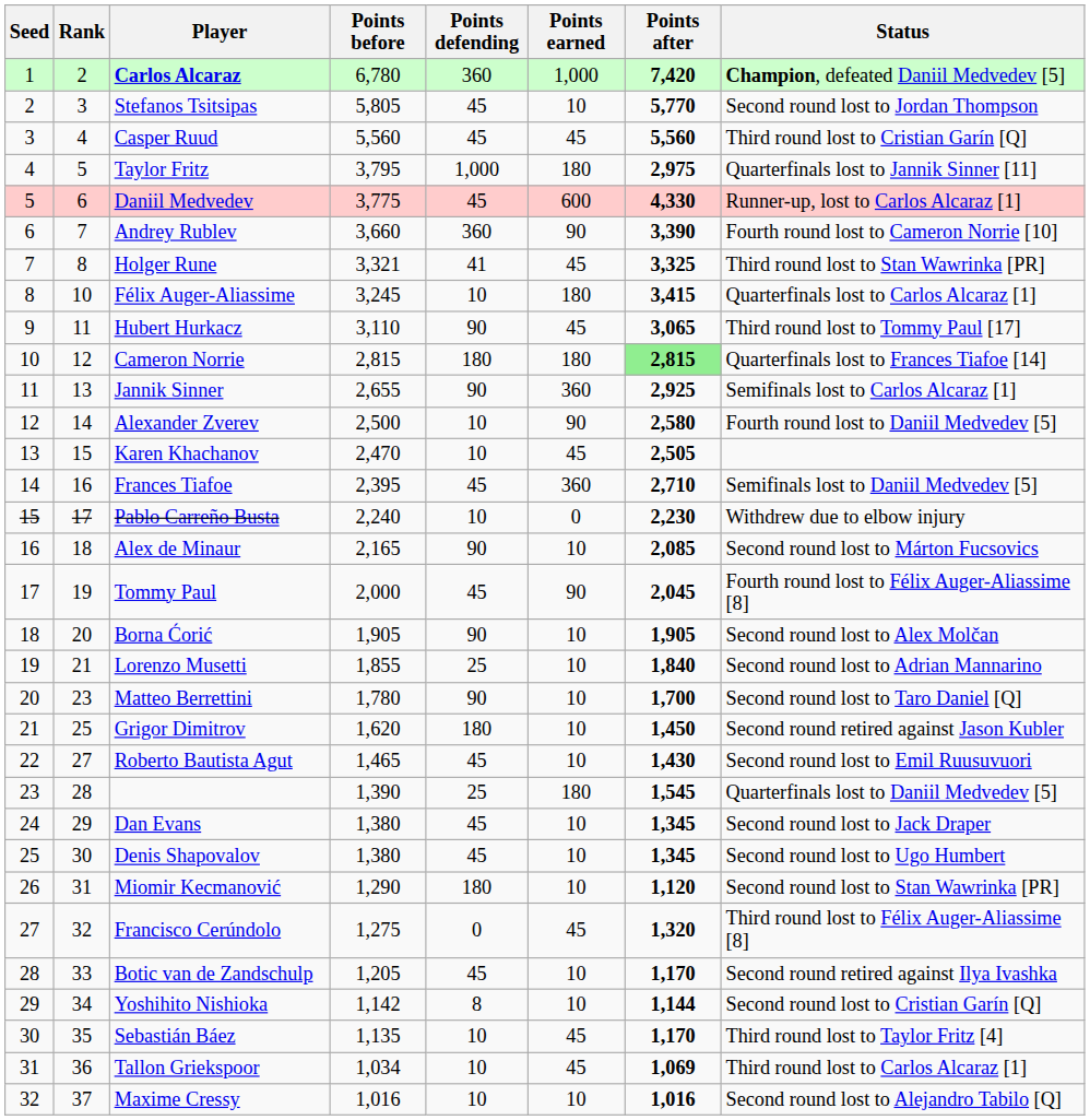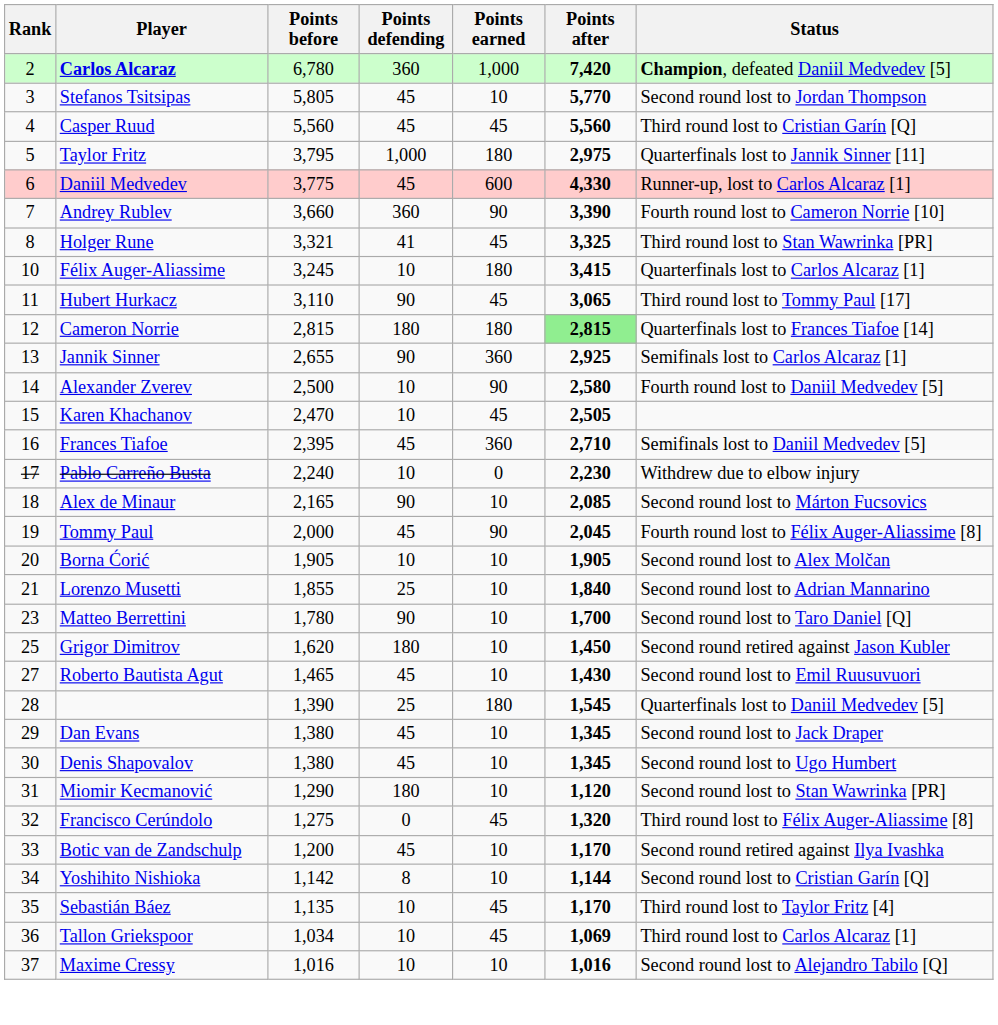 <table class="wikitable sortable">
 <tr>
-<th style="width:30px;">Seed</th>
 <th style="width:30px;">Rank</th>
 <th style="width:185px;">Player</th>
 <th style="width:75px;">Points before</th>
 <th style="width:75px;">Points defending</th>
 <th style="width:75px;">Points earned</th>
 <th style="width:75px;">Points after</th>
 <th style="width:320px;">Status</th>
 </tr>
 <tr style="background:#cfc;">
-<td style="text-align:center;">1</td>
 <td style="text-align:center;">2</td>
 <td> <strong><a href='#'>Carlos Alcaraz</a></strong></td>
 <td style="text-align:center;">6,780</td>
 <td style="text-align:center;">360</td>
 <td style="text-align:center;">1,000</td>
 <td style="text-align:center;"><strong>7,420</strong></td>
 <td><strong>Champion</strong>, defeated  <a href='#'>Daniil Medvedev</a> [5]</td>
 </tr>
 <tr>
-<td style="text-align:center;">2</td>
 <td style="text-align:center;">3</td>
 <td> <a href='#'>Stefanos Tsitsipas</a></td>
 <td style="text-align:center;">5,805</td>
 <td style="text-align:center;">45</td>
 <td style="text-align:center;">10</td>
 <td style="text-align:center;"><strong>5,770</strong></td>
 <td>Second round lost to  <a href='#'>Jordan Thompson</a></td>
 </tr>
 <tr>
-<td style="text-align:center;">3</td>
 <td style="text-align:center;">4</td>
 <td> <a href='#'>Casper Ruud</a></td>
 <td style="text-align:center;">5,560</td>
 <td style="text-align:center;">45</td>
 <td style="text-align:center;">45</td>
 <td style="text-align:center;"><strong>5,560</strong></td>
 <td>Third round lost to  <a href='#'>Cristian Garín</a> [Q]</td>
 </tr>
 <tr>
-<td style="text-align:center;">4</td>
 <td style="text-align:center;">5</td>
 <td> <a href='#'>Taylor Fritz</a></td>
 <td style="text-align:center;">3,795</td>
 <td style="text-align:center;">1,000</td>
 <td style="text-align:center;">180</td>
 <td style="text-align:center;"><strong>2,975</strong></td>
 <td>Quarterfinals lost to  <a href='#'>Jannik Sinner</a> [11]</td>
 </tr>
 <tr style="background:#fcc;">
-<td style="text-align:center;">5</td>
 <td style="text-align:center;">6</td>
 <td> <a href='#'>Daniil Medvedev</a></td>
 <td style="text-align:center;">3,775</td>
 <td style="text-align:center;">45</td>
 <td style="text-align:center;">600</td>
 <td style="text-align:center;"><strong>4,330</strong></td>
 <td>Runner-up, lost to  <a href='#'>Carlos Alcaraz</a> [1]</td>
 </tr>
 <tr>
-<td style="text-align:center;">6</td>
 <td style="text-align:center;">7</td>
 <td> <a href='#'>Andrey Rublev</a></td>
 <td style="text-align:center;">3,660</td>
 <td style="text-align:center;">360</td>
 <td style="text-align:center;">90</td>
 <td style="text-align:center;"><strong>3,390</strong></td>
 <td>Fourth round lost to  <a href='#'>Cameron Norrie</a> [10]</td>
 </tr>
 <tr>
-<td style="text-align:center;">7</td>
 <td style="text-align:center;">8</td>
 <td> <a href='#'>Holger Rune</a></td>
 <td style="text-align:center;">3,321</td>
 <td style="text-align:center;">41</td>
 <td style="text-align:center;">45</td>
 <td style="text-align:center;"><strong>3,325</strong></td>
 <td>Third round lost to  <a href='#'>Stan Wawrinka</a> [PR]</td>
 </tr>
 <tr>
-<td style="text-align:center;">8</td>
 <td style="text-align:center;">10</td>
 <td> <a href='#'>Félix Auger-Aliassime</a></td>
 <td style="text-align:center;">3,245</td>
 <td style="text-align:center;">10</td>
 <td style="text-align:center;">180</td>
 <td style="text-align:center;"><strong>3,415</strong></td>
 <td>Quarterfinals lost to  <a href='#'>Carlos Alcaraz</a> [1]</td>
 </tr>
 <tr>
-<td style="text-align:center;">9</td>
 <td style="text-align:center;">11</td>
 <td> <a href='#'>Hubert Hurkacz</a></td>
 <td style="text-align:center;">3,110</td>
 <td style="text-align:center;">90</td>
 <td style="text-align:center;">45</td>
 <td style="text-align:center;"><strong>3,065</strong></td>
 <td>Third round lost to  <a href='#'>Tommy Paul</a> [17]</td>
 </tr>
 <tr>
-<td style="text-align:center;">10</td>
 <td style="text-align:center;">12</td>
 <td> <a href='#'>Cameron Norrie</a></td>
 <td style="text-align:center;">2,815</td>
 <td style="text-align:center;">180</td>
 <td style="text-align:center;">180</td>
 <td style="background: lightgreen; text-align:center;"><strong>2,815</strong></td>
 <td>Quarterfinals lost to  <a href='#'>Frances Tiafoe</a> [14]</td>
 </tr>
 <tr>
-<td style="text-align:center;">11</td>
 <td style="text-align:center;">13</td>
 <td> <a href='#'>Jannik Sinner</a></td>
 <td style="text-align:center;">2,655</td>
 <td style="text-align:center;">90</td>
 <td style="text-align:center;">360</td>
 <td style="text-align:center;"><strong>2,925</strong></td>
 <td>Semifinals lost to  <a href='#'>Carlos Alcaraz</a> [1]</td>
 </tr>
 <tr>
-<td style="text-align:center;">12</td>
 <td style="text-align:center;">14</td>
 <td> <a href='#'>Alexander Zverev</a></td>
 <td style="text-align:center;">2,500</td>
 <td style="text-align:center;">10</td>
 <td style="text-align:center;">90</td>
 <td style="text-align:center;"><strong>2,580</strong></td>
 <td>Fourth round lost to  <a href='#'>Daniil Medvedev</a> [5]</td>
 </tr>
 <tr>
-<td style="text-align:center;">13</td>
 <td style="text-align:center;">15</td>
 <td> <a href='#'>Karen Khachanov</a></td>
 <td style="text-align:center;">2,470</td>
 <td style="text-align:center;">10</td>
 <td style="text-align:center;">45</td>
 <td style="text-align:center;"><strong>2,505</strong></td>
 <td></td>
 </tr>
 <tr>
-<td style="text-align:center;">14</td>
 <td style="text-align:center;">16</td>
 <td> <a href='#'>Frances Tiafoe</a></td>
 <td style="text-align:center;">2,395</td>
 <td style="text-align:center;">45</td>
 <td style="text-align:center;">360</td>
 <td style="text-align:center;"><strong>2,710</strong></td>
 <td>Semifinals lost to  <a href='#'>Daniil Medvedev</a> [5]</td>
 </tr>
 <tr>
-<td style="text-align:center;"><s>15</s></td>
 <td style="text-align:center;"><s>17</s></td>
 <td><s> <a href='#'>Pablo Carreño Busta</a></s></td>
 <td style="text-align:center;">2,240</td>
 <td style="text-align:center;">10</td>
 <td style="text-align:center;">0</td>
 <td style="text-align:center;"><strong>2,230</strong></td>
 <td>Withdrew due to elbow injury</td>
 </tr>
 <tr>
-<td style="text-align:center;">16</td>
 <td style="text-align:center;">18</td>
 <td> <a href='#'>Alex de Minaur</a></td>
 <td style="text-align:center;">2,165</td>
 <td style="text-align:center;">90</td>
 <td style="text-align:center;">10</td>
 <td style="text-align:center;"><strong>2,085</strong></td>
 <td>Second round lost to  <a href='#'>Márton Fucsovics</a></td>
 </tr>
 <tr>
-<td style="text-align:center;">17</td>
 <td style="text-align:center;">19</td>
 <td> <a href='#'>Tommy Paul</a></td>
 <td style="text-align:center;">2,000</td>
 <td style="text-align:center;">45</td>
 <td style="text-align:center;">90</td>
 <td style="text-align:center;"><strong>2,045</strong></td>
 <td>Fourth round lost to  <a href='#'>Félix Auger-Aliassime</a> [8]</td>
 </tr>
 <tr>
-<td style="text-align:center;">18</td>
 <td style="text-align:center;">20</td>
 <td> <a href='#'>Borna Ćorić</a></td>
 <td style="text-align:center;">1,905</td>
-<td style="text-align:center;">90</td>
+<td style="text-align:center;">10</td>
 <td style="text-align:center;">10</td>
 <td style="text-align:center;"><strong>1,905</strong></td>
 <td>Second round lost to  <a href='#'>Alex Molčan</a></td>
 </tr>
 <tr>
-<td style="text-align:center;">19</td>
 <td style="text-align:center;">21</td>
 <td> <a href='#'>Lorenzo Musetti</a></td>
 <td style="text-align:center;">1,855</td>
 <td style="text-align:center;">25</td>
 <td style="text-align:center;">10</td>
 <td style="text-align:center;"><strong>1,840</strong></td>
 <td>Second round lost to  <a href='#'>Adrian Mannarino</a></td>
 </tr>
 <tr>
-<td style="text-align:center;">20</td>
 <td style="text-align:center;">23</td>
 <td> <a href='#'>Matteo Berrettini</a></td>
 <td style="text-align:center;">1,780</td>
 <td style="text-align:center;">90</td>
 <td style="text-align:center;">10</td>
 <td style="text-align:center;"><strong>1,700</strong></td>
 <td>Second round lost to  <a href='#'>Taro Daniel</a> [Q]</td>
 </tr>
 <tr>
-<td style="text-align:center;">21</td>
 <td style="text-align:center;">25</td>
 <td> <a href='#'>Grigor Dimitrov</a></td>
 <td style="text-align:center;">1,620</td>
 <td style="text-align:center;">180</td>
 <td style="text-align:center;">10</td>
 <td style="text-align:center;"><strong>1,450</strong></td>
 <td>Second round retired against  <a href='#'>Jason Kubler</a></td>
 </tr>
 <tr>
-<td style="text-align:center;">22</td>
 <td style="text-align:center;">27</td>
 <td> <a href='#'>Roberto Bautista Agut</a></td>
 <td style="text-align:center;">1,465</td>
 <td style="text-align:center;">45</td>
 <td style="text-align:center;">10</td>
 <td style="text-align:center;"><strong>1,430</strong></td>
 <td>Second round lost to  <a href='#'>Emil Ruusuvuori</a></td>
 </tr>
 <tr>
-<td style="text-align:center;">23</td>
 <td style="text-align:center;">28</td>
 <td></td>
 <td style="text-align:center;">1,390</td>
 <td style="text-align:center;">25</td>
 <td style="text-align:center;">180</td>
 <td style="text-align:center;"><strong>1,545</strong></td>
 <td>Quarterfinals lost to  <a href='#'>Daniil Medvedev</a> [5]</td>
 </tr>
 <tr>
-<td style="text-align:center;">24</td>
 <td style="text-align:center;">29</td>
 <td> <a href='#'>Dan Evans</a></td>
 <td style="text-align:center;">1,380</td>
 <td style="text-align:center;">45</td>
 <td style="text-align:center;">10</td>
 <td style="text-align:center;"><strong>1,345</strong></td>
 <td>Second round lost to  <a href='#'>Jack Draper</a></td>
 </tr>
 <tr>
-<td style="text-align:center;">25</td>
 <td style="text-align:center;">30</td>
 <td> <a href='#'>Denis Shapovalov</a></td>
 <td style="text-align:center;">1,380</td>
 <td style="text-align:center;">45</td>
 <td style="text-align:center;">10</td>
 <td style="text-align:center;"><strong>1,345</strong></td>
 <td>Second round lost to  <a href='#'>Ugo Humbert</a></td>
 </tr>
 <tr>
-<td style="text-align:center;">26</td>
 <td style="text-align:center;">31</td>
 <td> <a href='#'>Miomir Kecmanović</a></td>
 <td style="text-align:center;">1,290</td>
 <td style="text-align:center;">180</td>
 <td style="text-align:center;">10</td>
 <td style="text-align:center;"><strong>1,120</strong></td>
 <td>Second round lost to  <a href='#'>Stan Wawrinka</a> [PR]</td>
 </tr>
 <tr>
-<td style="text-align:center;">27</td>
 <td style="text-align:center;">32</td>
 <td> <a href='#'>Francisco Cerúndolo</a></td>
 <td style="text-align:center;">1,275</td>
 <td style="text-align:center;">0</td>
 <td style="text-align:center;">45</td>
 <td style="text-align:center;"><strong>1,320</strong></td>
 <td>Third round lost to  <a href='#'>Félix Auger-Aliassime</a> [8]</td>
 </tr>
 <tr>
-<td style="text-align:center;">28</td>
 <td style="text-align:center;">33</td>
 <td> <a href='#'>Botic van de Zandschulp</a></td>
-<td style="text-align:center;">1,205</td>
+<td style="text-align:center;">1,200</td>
 <td style="text-align:center;">45</td>
 <td style="text-align:center;">10</td>
 <td style="text-align:center;"><strong>1,170</strong></td>
 <td>Second round retired against  <a href='#'>Ilya Ivashka</a></td>
 </tr>
 <tr>
-<td style="text-align:center;">29</td>
 <td style="text-align:center;">34</td>
 <td> <a href='#'>Yoshihito Nishioka</a></td>
 <td style="text-align:center;">1,142</td>
 <td style="text-align:center;">8</td>
 <td style="text-align:center;">10</td>
 <td style="text-align:center;"><strong>1,144</strong></td>
 <td>Second round lost to  <a href='#'>Cristian Garín</a> [Q]</td>
 </tr>
 <tr>
-<td style="text-align:center;">30</td>
 <td style="text-align:center;">35</td>
 <td> <a href='#'>Sebastián Báez</a></td>
 <td style="text-align:center;">1,135</td>
 <td style="text-align:center;">10</td>
 <td style="text-align:center;">45</td>
 <td style="text-align:center;"><strong>1,170</strong></td>
 <td>Third round lost to  <a href='#'>Taylor Fritz</a> [4]</td>
 </tr>
 <tr>
-<td style="text-align:center;">31</td>
 <td style="text-align:center;">36</td>
 <td> <a href='#'>Tallon Griekspoor</a></td>
 <td style="text-align:center;">1,034</td>
 <td style="text-align:center;">10</td>
 <td style="text-align:center;">45</td>
 <td style="text-align:center;"><strong>1,069</strong></td>
 <td>Third round lost to  <a href='#'>Carlos Alcaraz</a> [1]</td>
 </tr>
 <tr>
-<td style="text-align:center;">32</td>
 <td style="text-align:center;">37</td>
 <td> <a href='#'>Maxime Cressy</a></td>
 <td style="text-align:center;">1,016</td>
 <td style="text-align:center;">10</td>
 <td style="text-align:center;">10</td>
 <td style="text-align:center;"><strong>1,016</strong></td>
 <td>Second round lost to  <a href='#'>Alejandro Tabilo</a> [Q]</td>
 </tr>
 </table>
